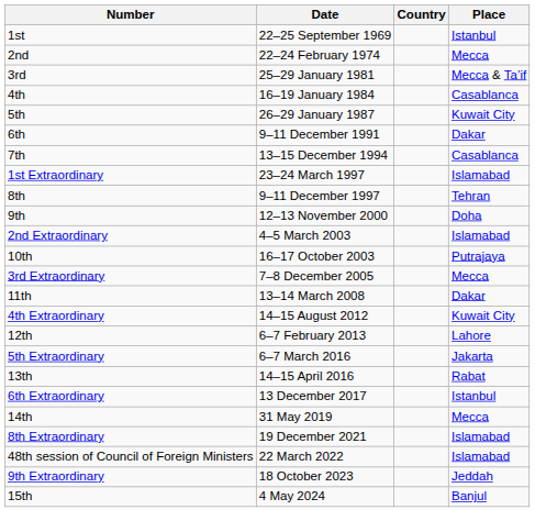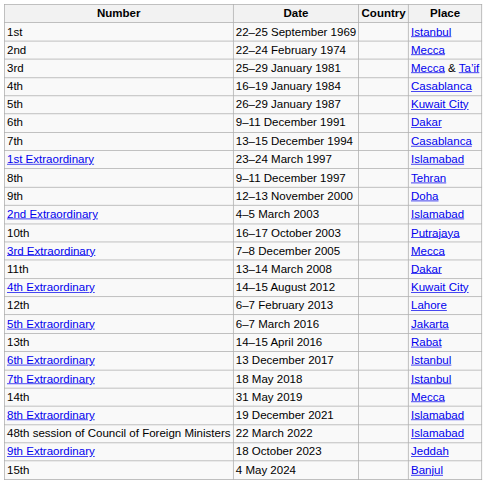 <table class="wikitable">
 <tr>
 <th>Number</th>
 <th>Date</th>
 <th>Country</th>
 <th>Place</th>
 </tr>
 <tr>
 <td>1st</td>
 <td>22–25 September 1969</td>
 <td></td>
 <td><a href='#'>Istanbul</a></td>
 </tr>
 <tr>
 <td>2nd</td>
 <td>22–24 February 1974</td>
 <td></td>
 <td><a href='#'>Mecca</a></td>
 </tr>
 <tr>
 <td>3rd</td>
 <td>25–29 January 1981</td>
 <td></td>
 <td><a href='#'>Mecca</a> & <a href='#'>Ta’if</a></td>
 </tr>
 <tr>
 <td>4th</td>
 <td>16–19 January 1984</td>
 <td></td>
 <td><a href='#'>Casablanca</a></td>
 </tr>
 <tr>
 <td>5th</td>
 <td>26–29 January 1987</td>
 <td></td>
 <td><a href='#'>Kuwait City</a></td>
 </tr>
 <tr>
 <td>6th</td>
 <td>9–11 December 1991</td>
 <td></td>
 <td><a href='#'>Dakar</a></td>
 </tr>
 <tr>
 <td>7th</td>
 <td>13–15 December 1994</td>
 <td></td>
 <td><a href='#'>Casablanca</a></td>
 </tr>
 <tr>
 <td><a href='#'>1st Extraordinary</a></td>
 <td>23–24 March 1997</td>
 <td></td>
 <td><a href='#'>Islamabad</a></td>
 </tr>
 <tr>
 <td>8th</td>
 <td>9–11 December 1997</td>
 <td></td>
 <td><a href='#'>Tehran</a></td>
 </tr>
 <tr>
 <td>9th</td>
 <td>12–13 November 2000</td>
 <td></td>
 <td><a href='#'>Doha</a></td>
 </tr>
 <tr>
 <td><a href='#'>2nd Extraordinary</a></td>
 <td>4–5 March 2003</td>
 <td></td>
 <td><a href='#'>Islamabad</a></td>
 </tr>
 <tr>
 <td>10th</td>
 <td>16–17 October 2003</td>
 <td></td>
 <td><a href='#'>Putrajaya</a></td>
 </tr>
 <tr>
 <td><a href='#'>3rd Extraordinary</a></td>
 <td>7–8 December 2005</td>
 <td></td>
 <td><a href='#'>Mecca</a></td>
 </tr>
 <tr>
 <td>11th</td>
 <td>13–14 March 2008</td>
 <td></td>
 <td><a href='#'>Dakar</a></td>
 </tr>
 <tr>
 <td><a href='#'>4th Extraordinary</a></td>
 <td>14–15 August 2012</td>
 <td></td>
 <td><a href='#'>Kuwait City</a></td>
 </tr>
 <tr>
 <td>12th</td>
 <td>6–7 February 2013</td>
 <td></td>
 <td><a href='#'>Lahore</a></td>
 </tr>
 <tr>
 <td><a href='#'>5th Extraordinary</a></td>
 <td>6–7 March 2016</td>
 <td></td>
 <td><a href='#'>Jakarta</a></td>
 </tr>
 <tr>
 <td>13th</td>
 <td>14–15 April 2016</td>
 <td></td>
 <td><a href='#'>Rabat</a></td>
 </tr>
 <tr>
 <td><a href='#'>6th Extraordinary</a></td>
 <td>13 December 2017</td>
 <td></td>
 <td><a href='#'>Istanbul</a></td>
 </tr>
 <tr>
+<td><a href='#'>7th Extraordinary</a></td>
+<td>18 May 2018</td>
+<td></td>
+<td><a href='#'>Istanbul</a></td>
+</tr>
+<tr>
 <td>14th</td>
 <td>31 May 2019</td>
 <td></td>
 <td><a href='#'>Mecca</a></td>
 </tr>
 <tr>
 <td><a href='#'>8th Extraordinary</a></td>
 <td>19 December 2021</td>
 <td></td>
 <td><a href='#'>Islamabad</a></td>
 </tr>
 <tr>
 <td>48th session of Council of Foreign Ministers</td>
 <td>22 March 2022</td>
 <td></td>
 <td><a href='#'>Islamabad</a></td>
 </tr>
 <tr>
 <td><a href='#'>9th Extraordinary</a></td>
 <td>18 October 2023</td>
 <td></td>
 <td><a href='#'>Jeddah</a></td>
 </tr>
 <tr>
 <td>15th</td>
 <td>4 May 2024</td>
 <td></td>
 <td><a href='#'>Banjul</a></td>
 </tr>
 </table>
